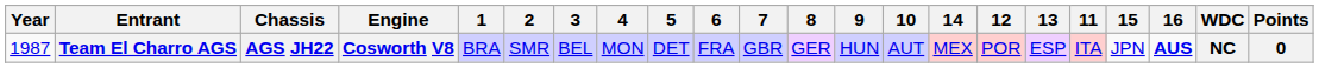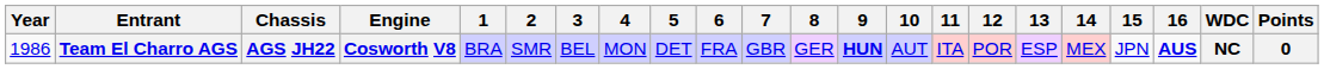 <table class="wikitable" style="text-align:center; font-size:85%">
 <tr>
 <th>Year</th>
 <th>Entrant</th>
 <th>Chassis</th>
 <th>Engine</th>
 <th>1</th>
 <th>2</th>
 <th>3</th>
 <th>4</th>
 <th>5</th>
 <th>6</th>
 <th>7</th>
 <th>8</th>
 <th>9</th>
 <th>10</th>
-<th>14</th>
+<th>11</th>
 <th>12</th>
 <th>13</th>
-<th>11</th>
+<th>14</th>
 <th>15</th>
 <th>16</th>
 <th>WDC</th>
 <th>Points</th>
 </tr>
 <tr>
-<td><a href='#'>1987</a></td>
+<td><a href='#'>1986</a></td>
 <th nowrap><a href='#'>Team El Charro AGS</a></th>
 <th nowrap><a href='#'>AGS</a> <a href='#'>JH22</a></th>
 <th nowrap><a href='#'>Cosworth</a> <a href='#'>V8</a></th>
 <td style="background:#CFCFFF;"><a href='#'>BRA</a><br></td>
 <td style="background:#CFCFFF;"><a href='#'>SMR</a><br></td>
 <td style="background:#CFCFFF;"><a href='#'>BEL</a><br></td>
 <td style="background:#CFCFFF;"><a href='#'>MON</a><br></td>
 <td style="background:#CFCFFF;"><a href='#'>DET</a><br></td>
 <td style="background:#CFCFFF;"><a href='#'>FRA</a><br></td>
 <td style="background:#CFCFFF;"><a href='#'>GBR</a><br></td>
 <td style="background:#EFCFFF;"><a href='#'>GER</a><br></td>
-<td style="background:#CFCFFF;"><a href='#'>HUN</a><br></td>
+<td style="background:#CFCFFF;"><strong><a href='#'>HUN</a><br></strong></td>
 <td style="background:#CFCFFF;"><a href='#'>AUT</a><br></td>
-<td style="background:#FFCFCF;"><a href='#'>MEX</a><br></td>
+<td style="background:#FFCFCF;"><a href='#'>ITA</a><br></td>
 <td style="background:#FFCFCF;"><a href='#'>POR</a><br></td>
 <td style="background:#EFCFFF;"><a href='#'>ESP</a><br></td>
-<td style="background:#FFCFCF;"><a href='#'>ITA</a><br></td>
+<td style="background:#FFCFCF;"><a href='#'>MEX</a><br></td>
 <td><a href='#'>JPN</a></td>
 <td><strong><a href='#'>AUS</a></strong></td>
 <th>NC</th>
 <th>0</th>
 </tr>
 </table>
